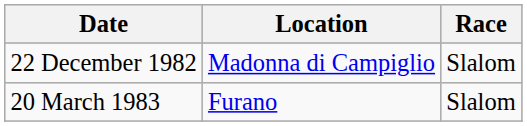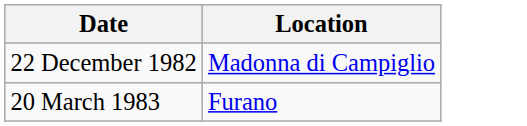 <table class="wikitable">
 <tr>
 <th>Date</th>
 <th>Location</th>
-<th>Race</th>
 </tr>
 <tr>
 <td>22 December 1982</td>
 <td> <a href='#'>Madonna di Campiglio</a></td>
-<td>Slalom</td>
 </tr>
 <tr>
 <td>20 March 1983</td>
 <td> <a href='#'>Furano</a></td>
-<td>Slalom</td>
 </tr>
 </table>
